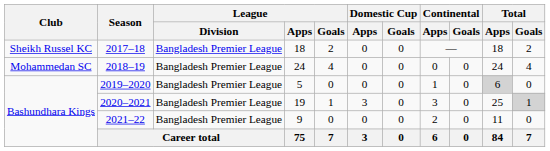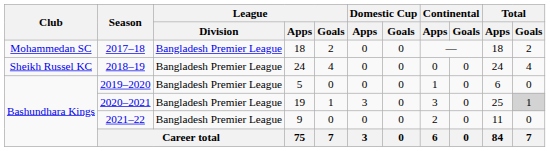 <table class="wikitable" style="text-align:center">
 <tr>
 <th rowspan="2">Club</th>
 <th rowspan="2">Season</th>
 <th colspan="3">League</th>
 <th colspan="2">Domestic Cup</th>
 <th colspan="2">Continental</th>
 <th colspan="2">Total</th>
 </tr>
 <tr>
 <th>Division</th>
 <th>Apps</th>
 <th>Goals</th>
 <th>Apps</th>
 <th>Goals</th>
 <th>Apps</th>
 <th>Goals</th>
 <th>Apps</th>
 <th>Goals</th>
 </tr>
 <tr>
-<td><a href='#'>Sheikh Russel KC</a></td>
+<td><a href='#'>Mohammedan SC</a></td>
 <td><a href='#'>2017–18</a></td>
 <td><a href='#'>Bangladesh Premier League</a></td>
 <td>18</td>
 <td>2</td>
 <td>0</td>
 <td>0</td>
 <td colspan="2">—</td>
 <td>18</td>
 <td>2</td>
 </tr>
 <tr>
-<td><a href='#'>Mohammedan SC</a></td>
+<td><a href='#'>Sheikh Russel KC</a></td>
 <td><a href='#'>2018–19</a></td>
 <td>Bangladesh Premier League</td>
 <td>24</td>
 <td>4</td>
 <td>0</td>
 <td>0</td>
 <td>0</td>
 <td>0</td>
 <td>24</td>
 <td>4</td>
 </tr>
 <tr>
 <td rowspan="4"><a href='#'>Bashundhara Kings</a></td>
 <td><a href='#'>2019–2020</a></td>
 <td>Bangladesh Premier League</td>
 <td>5</td>
 <td>0</td>
 <td>0</td>
 <td>0</td>
 <td>1</td>
 <td>0</td>
-<td style="background: lightgrey;">6</td>
+<td>6</td>
 <td>0</td>
 </tr>
 <tr>
 <td><a href='#'>2020–2021</a></td>
 <td>Bangladesh Premier League</td>
 <td>19</td>
 <td>1</td>
 <td>3</td>
 <td>0</td>
 <td>3</td>
 <td>0</td>
 <td>25</td>
 <td style="background: lightgrey;">1</td>
 </tr>
 <tr>
 <td><a href='#'>2021–22</a></td>
 <td>Bangladesh Premier League</td>
 <td>9</td>
 <td>0</td>
 <td>0</td>
 <td>0</td>
 <td>2</td>
 <td>0</td>
 <td>11</td>
 <td>0</td>
 </tr>
 <tr>
 <th colspan="2">Career total</th>
 <th>75</th>
 <th>7</th>
 <th>3</th>
 <th>0</th>
 <th>6</th>
 <th>0</th>
 <th>84</th>
 <th>7</th>
 </tr>
 </table>
